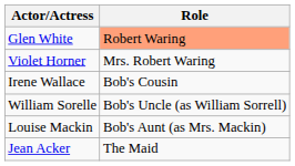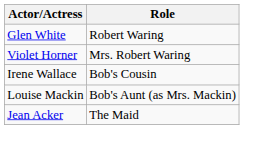 <table class="wikitable">
 <tr>
 <th>Actor/Actress</th>
 <th>Role</th>
 </tr>
 <tr>
 <td><a href='#'>Glen White</a></td>
-<td style="background: lightsalmon;">Robert Waring</td>
+<td>Robert Waring</td>
 </tr>
 <tr>
 <td><a href='#'>Violet Horner</a></td>
 <td>Mrs. Robert Waring</td>
 </tr>
 <tr>
 <td>Irene Wallace</td>
 <td>Bob's Cousin</td>
 </tr>
 <tr>
-<td>William Sorelle</td>
-<td>Bob's Uncle (as William Sorrell)</td>
-</tr>
-<tr>
 <td>Louise Mackin</td>
 <td>Bob's Aunt (as Mrs. Mackin)</td>
 </tr>
 <tr>
 <td><a href='#'>Jean Acker</a></td>
 <td>The Maid</td>
 </tr>
 </table>
